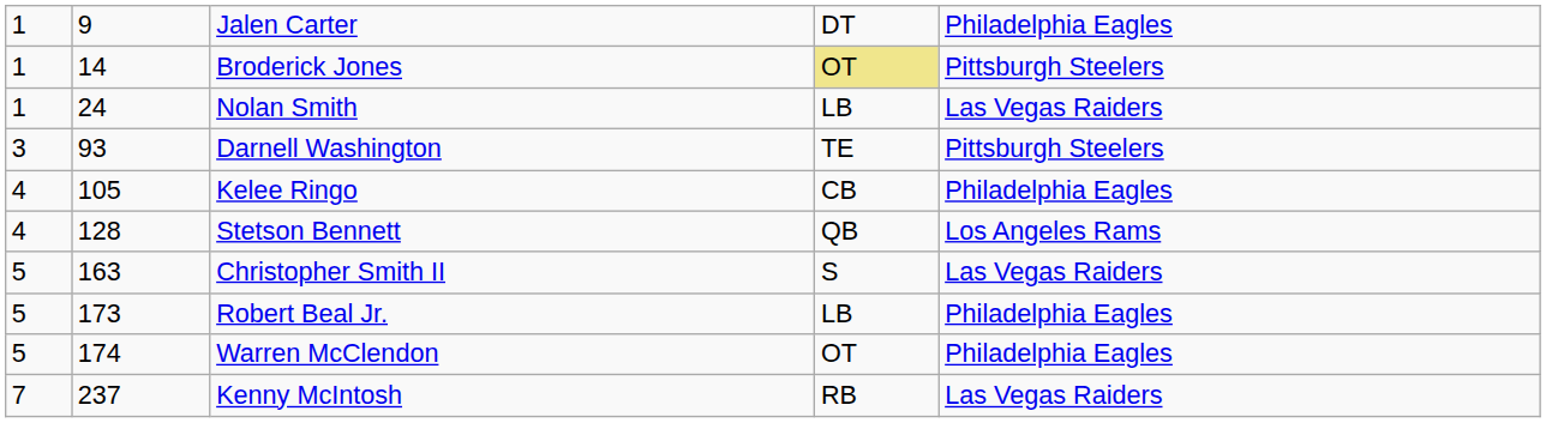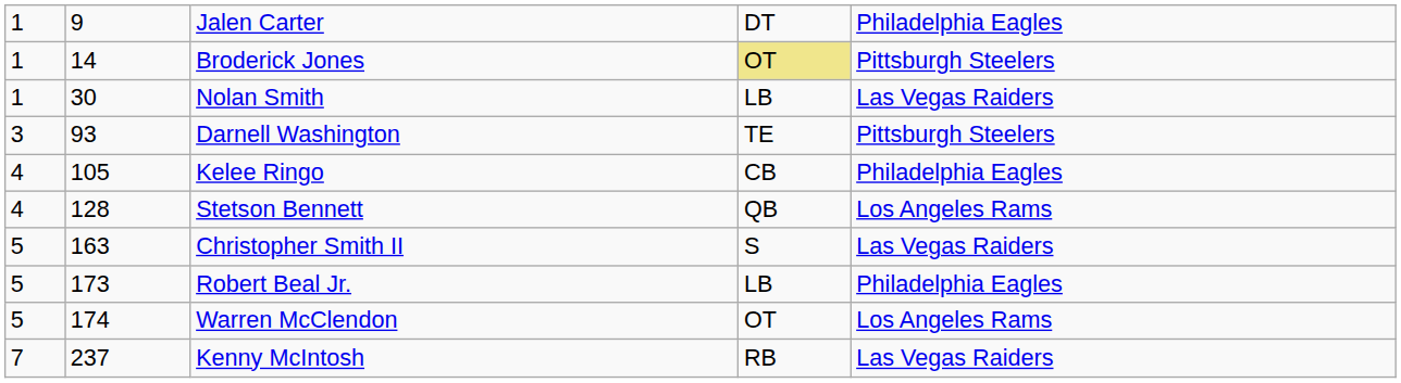 <table class="wikitable" style="width:75%;" style="text-align:center">
 <tr>
 <td>1</td>
 <td>9</td>
 <td><a href='#'>Jalen Carter</a></td>
 <td>DT</td>
 <td><a href='#'>Philadelphia Eagles</a></td>
 </tr>
 <tr>
 <td>1</td>
 <td>14</td>
 <td><a href='#'>Broderick Jones</a></td>
 <td style="background: khaki;">OT</td>
 <td><a href='#'>Pittsburgh Steelers</a></td>
 </tr>
 <tr>
 <td>1</td>
-<td>24</td>
+<td>30</td>
 <td><a href='#'>Nolan Smith</a></td>
 <td>LB</td>
 <td><a href='#'>Las Vegas Raiders</a></td>
 </tr>
 <tr>
 <td>3</td>
 <td>93</td>
 <td><a href='#'>Darnell Washington</a></td>
 <td>TE</td>
 <td><a href='#'>Pittsburgh Steelers</a></td>
 </tr>
 <tr>
 <td>4</td>
 <td>105</td>
 <td><a href='#'>Kelee Ringo</a></td>
 <td>CB</td>
 <td><a href='#'>Philadelphia Eagles</a></td>
 </tr>
 <tr>
 <td>4</td>
 <td>128</td>
 <td><a href='#'>Stetson Bennett</a></td>
 <td>QB</td>
 <td><a href='#'>Los Angeles Rams</a></td>
 </tr>
 <tr>
 <td>5</td>
 <td>163</td>
 <td><a href='#'>Christopher Smith II</a></td>
 <td>S</td>
 <td><a href='#'>Las Vegas Raiders</a></td>
 </tr>
 <tr>
 <td>5</td>
 <td>173</td>
 <td><a href='#'>Robert Beal Jr.</a></td>
 <td>LB</td>
 <td><a href='#'>Philadelphia Eagles</a></td>
 </tr>
 <tr>
 <td>5</td>
 <td>174</td>
 <td><a href='#'>Warren McClendon</a></td>
 <td>OT</td>
-<td><a href='#'>Philadelphia Eagles</a></td>
+<td><a href='#'>Los Angeles Rams</a></td>
 </tr>
 <tr>
 <td>7</td>
 <td>237</td>
 <td><a href='#'>Kenny McIntosh</a></td>
 <td>RB</td>
 <td><a href='#'>Las Vegas Raiders</a></td>
 </tr>
 </table>
